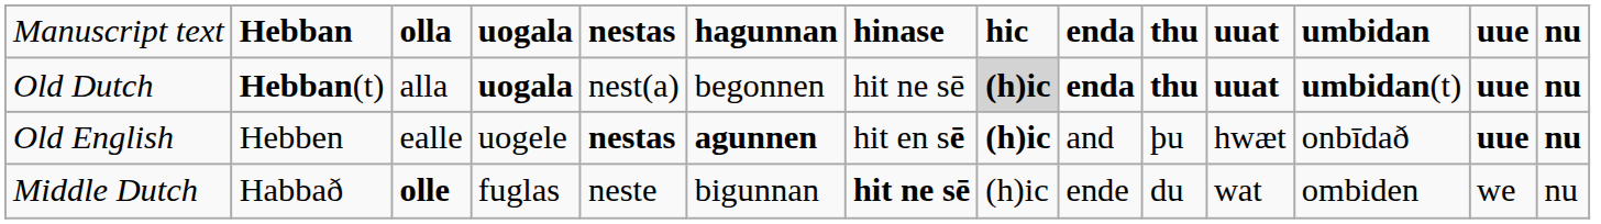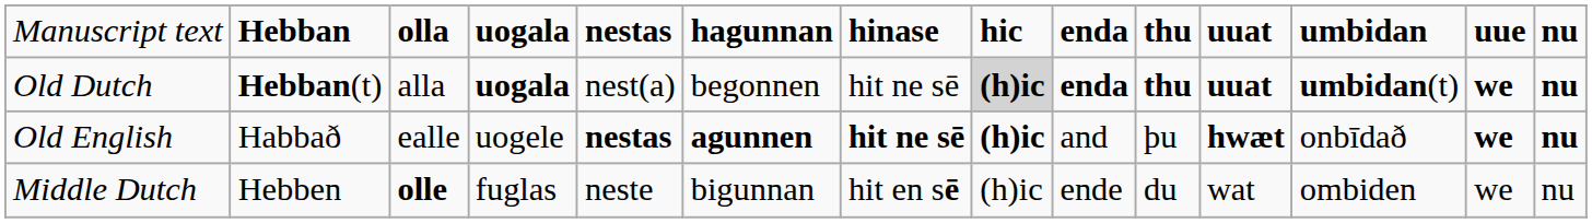 <table class="wikitable">
 <tr>
 <td><em>Manuscript text</em></td>
 <td><strong>Hebban</strong></td>
 <td><strong>olla</strong></td>
 <td><strong>uogala</strong></td>
 <td><strong>nestas</strong></td>
 <td><strong>hagunnan</strong></td>
 <td><strong>hinase</strong></td>
 <td><strong>hic</strong></td>
 <td><strong>enda</strong></td>
 <td><strong>thu</strong></td>
 <td><strong>uuat</strong></td>
 <td><strong>umbidan</strong></td>
 <td><strong>uue</strong></td>
 <td><strong>nu</strong></td>
 </tr>
 <tr>
 <td><em>Old Dutch</em></td>
 <td><strong>Hebban</strong>(t)</td>
 <td>alla</td>
 <td><strong>uogala</strong></td>
 <td>nest(a)</td>
 <td>begonnen</td>
 <td>hit ne sē</td>
 <td style="background: lightgrey;"><strong>(h)ic</strong></td>
 <td><strong>enda</strong></td>
 <td><strong>thu</strong></td>
 <td><strong>uuat</strong></td>
 <td><strong>umbidan</strong>(t)</td>
-<td><strong>uue</strong></td>
+<td><strong>we</strong></td>
 <td><strong>nu</strong></td>
 </tr>
 <tr>
 <td><em>Old English</em></td>
-<td>Hebben</td>
+<td>Habbað</td>
 <td>ealle</td>
 <td>uogele</td>
 <td><strong>nestas</strong></td>
 <td><strong>agunnen</strong></td>
-<td>hit en s<strong>ē</strong></td>
+<td><strong>hit ne sē</strong></td>
 <td><strong>(h)ic</strong></td>
 <td>and</td>
 <td>þu</td>
-<td>hwæt</td>
+<td><strong>hwæt</strong></td>
 <td>onbīdað</td>
-<td><strong>uue</strong></td>
+<td><strong>we</strong></td>
 <td><strong>nu</strong></td>
 </tr>
 <tr>
 <td><em>Middle Dutch</em></td>
-<td>Habbað</td>
+<td>Hebben</td>
 <td><strong>olle</strong></td>
 <td>fuglas</td>
 <td>neste</td>
 <td>bigunnan</td>
-<td><strong>hit ne sē</strong></td>
+<td>hit en s<strong>ē</strong></td>
 <td>(h)ic</td>
 <td>ende</td>
 <td>du</td>
 <td>wat</td>
 <td>ombiden</td>
 <td>we</td>
 <td>nu</td>
 </tr>
 </table>
